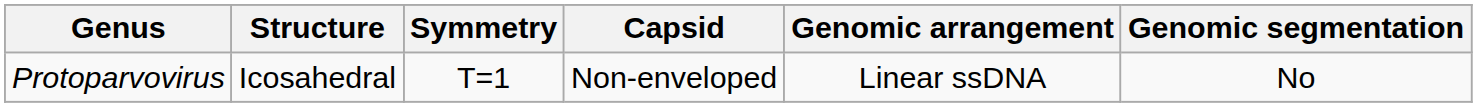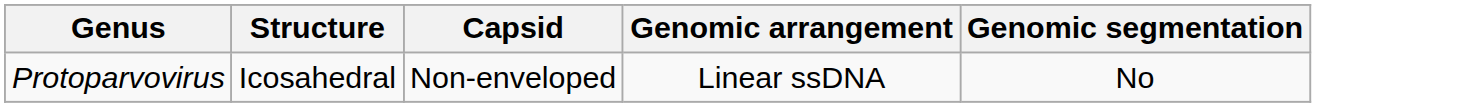 <table class="wikitable sortable" style="text-align:center">
 <tr>
 <th>Genus</th>
 <th>Structure</th>
-<th>Symmetry</th>
 <th>Capsid</th>
 <th>Genomic arrangement</th>
 <th>Genomic segmentation</th>
 </tr>
 <tr>
 <td><em>Protoparvovirus</em></td>
 <td>Icosahedral</td>
-<td>T=1</td>
 <td>Non-enveloped</td>
 <td>Linear ssDNA</td>
 <td>No</td>
 </tr>
 </table>
